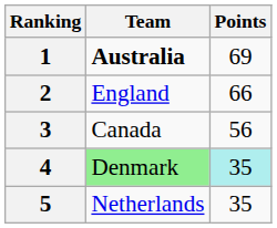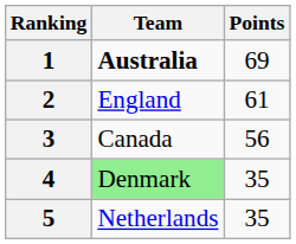 <table class="wikitable">
 <tr style="font-size:10pt;font-weight:bold">
 <th>Ranking</th>
 <th>Team</th>
 <th>Points</th>
 </tr>
 <tr>
 <th>1</th>
 <td> <strong>Australia</strong></td>
 <td align=center>69</td>
 </tr>
 <tr>
 <th>2</th>
 <td> <a href='#'>England</a></td>
-<td align=center>66</td>
+<td align=center>61</td>
 </tr>
 <tr>
 <th>3</th>
 <td> Canada</td>
 <td align=center>56</td>
 </tr>
 <tr>
 <th>4</th>
 <td style="background: lightgreen;"> Denmark</td>
-<td align=center style="background: paleturquoise;">35</td>
+<td align=center>35</td>
 </tr>
 <tr>
 <th>5</th>
 <td> <a href='#'>Netherlands</a></td>
 <td align=center>35</td>
 </tr>
 </table>
